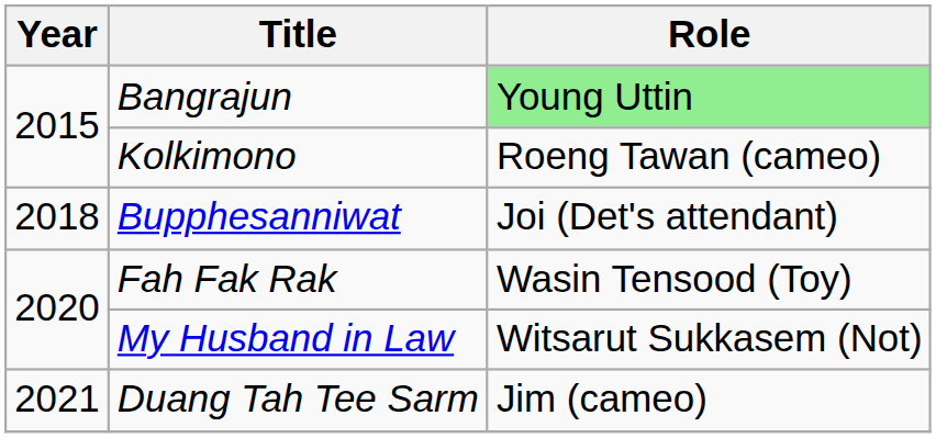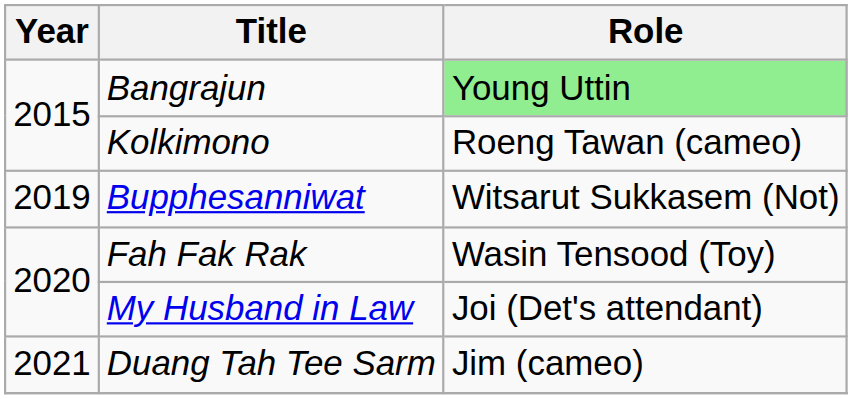 <table class="wikitable">
 <tr>
 <th>Year</th>
 <th>Title</th>
 <th>Role</th>
 </tr>
 <tr>
 <td rowspan=2>2015</td>
 <td><em>Bangrajun</em></td>
 <td style="background: lightgreen;">Young Uttin</td>
 </tr>
 <tr>
 <td><em>Kolkimono</em></td>
 <td>Roeng Tawan (cameo)</td>
 </tr>
 <tr>
-<td>2018</td>
+<td>2019</td>
 <td><em><a href='#'>Bupphesanniwat</a></em></td>
-<td>Joi (Det's attendant)</td>
+<td>Witsarut Sukkasem (Not)</td>
 </tr>
 <tr>
 <td rowspan=2>2020</td>
 <td><em>Fah Fak Rak</em></td>
 <td>Wasin Tensood (Toy)</td>
 </tr>
 <tr>
 <td><em><a href='#'>My Husband in Law</a></em></td>
-<td>Witsarut Sukkasem (Not)</td>
+<td>Joi (Det's attendant)</td>
 </tr>
 <tr>
 <td rowspan=1>2021</td>
 <td><em>Duang Tah Tee Sarm</em></td>
 <td>Jim (cameo)</td>
 </tr>
 <tr>
 </tr>
 </table>
